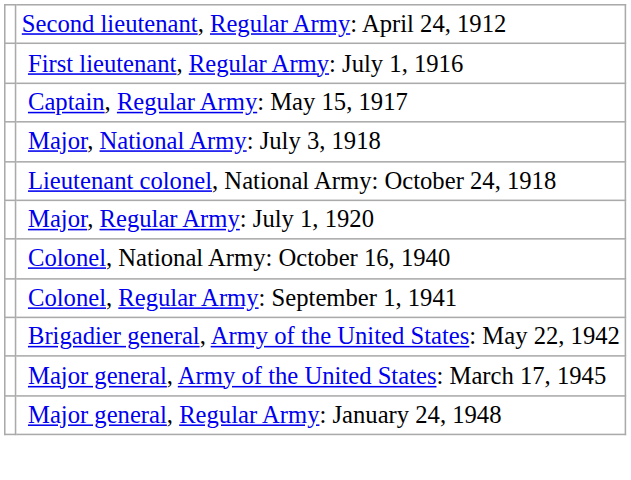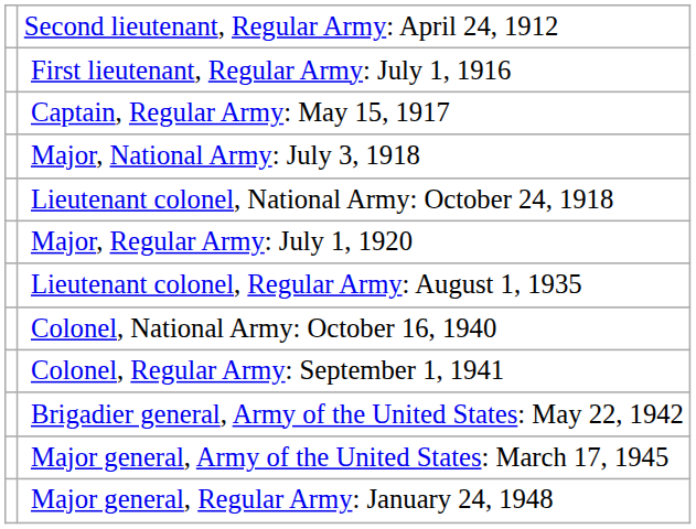 <table class="wikitable" style="background:white;float:center">
 <tr>
 <td></td>
 <td><a href='#'>Second lieutenant</a>, <a href='#'>Regular Army</a>: April 24, 1912</td>
 </tr>
 <tr>
 <td></td>
 <td> <a href='#'>First lieutenant</a>, <a href='#'>Regular Army</a>: July 1, 1916</td>
 </tr>
 <tr>
 <td></td>
 <td> <a href='#'>Captain</a>, <a href='#'>Regular Army</a>: May 15, 1917</td>
 </tr>
 <tr>
 <td></td>
 <td> <a href='#'>Major</a>, <a href='#'>National Army</a>: July 3, 1918</td>
 </tr>
 <tr>
 <td></td>
 <td> <a href='#'>Lieutenant colonel</a>, National Army: October 24, 1918</td>
 </tr>
 <tr>
 <td></td>
 <td> <a href='#'>Major</a>, <a href='#'>Regular Army</a>: July 1, 1920</td>
 </tr>
 <tr>
 <td></td>
+<td> <a href='#'>Lieutenant colonel</a>, <a href='#'>Regular Army</a>: August 1, 1935</td>
+</tr>
+<tr>
+<td></td>
 <td> <a href='#'>Colonel</a>, National Army: October 16, 1940</td>
 </tr>
 <tr>
 <td></td>
 <td> <a href='#'>Colonel</a>, <a href='#'>Regular Army</a>: September 1, 1941</td>
 </tr>
 <tr>
 <td></td>
 <td> <a href='#'>Brigadier general</a>, <a href='#'>Army of the United States</a>: May 22, 1942</td>
 </tr>
 <tr>
 <td></td>
 <td> <a href='#'>Major general</a>, <a href='#'>Army of the United States</a>: March 17, 1945</td>
 </tr>
 <tr>
 <td></td>
 <td> <a href='#'>Major general</a>, <a href='#'>Regular Army</a>: January 24, 1948</td>
 </tr>
 </table>
